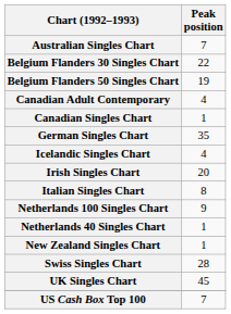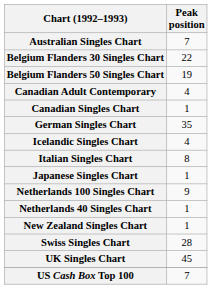 <table class="wikitable sortable plainrowheaders" style="text-align:center">
 <tr>
 <th>Chart (1992–1993)</th>
 <th>Peak<br>position</th>
 </tr>
 <tr>
 <th scope="row">Australian Singles Chart</th>
 <td>7</td>
 </tr>
 <tr>
 <th scope="row">Belgium Flanders 30 Singles Chart</th>
 <td>22</td>
 </tr>
 <tr>
 <th scope="row">Belgium Flanders 50 Singles Chart</th>
 <td>19</td>
 </tr>
 <tr>
 <th scope="row">Canadian Adult Contemporary</th>
 <td>4</td>
 </tr>
 <tr>
 <th scope="row">Canadian Singles Chart</th>
 <td>1</td>
 </tr>
 <tr>
 <th scope="row">German Singles Chart</th>
 <td>35</td>
 </tr>
 <tr>
 <th scope="row">Icelandic Singles Chart</th>
 <td>4</td>
 </tr>
 <tr>
-<th scope="row">Irish Singles Chart</th>
-<td>20</td>
+<th scope="row">Italian Singles Chart</th>
+<td>8</td>
 </tr>
 <tr>
-<th scope="row">Italian Singles Chart</th>
-<td>8</td>
+<th scope="row">Japanese Singles Chart</th>
+<td>1</td>
 </tr>
 <tr>
 <th scope="row">Netherlands 100 Singles Chart</th>
 <td>9</td>
 </tr>
 <tr>
 <th scope="row">Netherlands 40 Singles Chart</th>
 <td>1</td>
 </tr>
 <tr>
 <th scope="row">New Zealand Singles Chart</th>
 <td>1</td>
 </tr>
 <tr>
 <th scope="row">Swiss Singles Chart</th>
 <td>28</td>
 </tr>
 <tr>
 <th scope="row">UK Singles Chart</th>
 <td>45</td>
 </tr>
 <tr>
 </tr>
 <tr>
 </tr>
 <tr>
 </tr>
 <tr>
 </tr>
 <tr>
 </tr>
 <tr>
 <th scope="row">US <em>Cash Box</em> Top 100</th>
 <td>7</td>
 </tr>
 </table>
